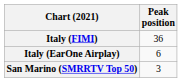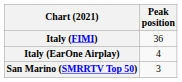 <table class="wikitable sortable plainrowheaders" style="text-align:center;">
 <tr>
 <th scope="col">Chart (2021)</th>
 <th scope="col">Peak<br>position</th>
 </tr>
 <tr>
 <th scope="row">Italy (<a href='#'>FIMI</a>)</th>
 <td>36</td>
 </tr>
 <tr>
 <th scope="row">Italy (EarOne Airplay)</th>
-<td align="center">6</td>
+<td align="center">4</td>
 </tr>
 <tr>
 <th scope="row">San Marino (<a href='#'>SMRRTV Top 50</a>)</th>
 <td>3</td>
 </tr>
 </table>
